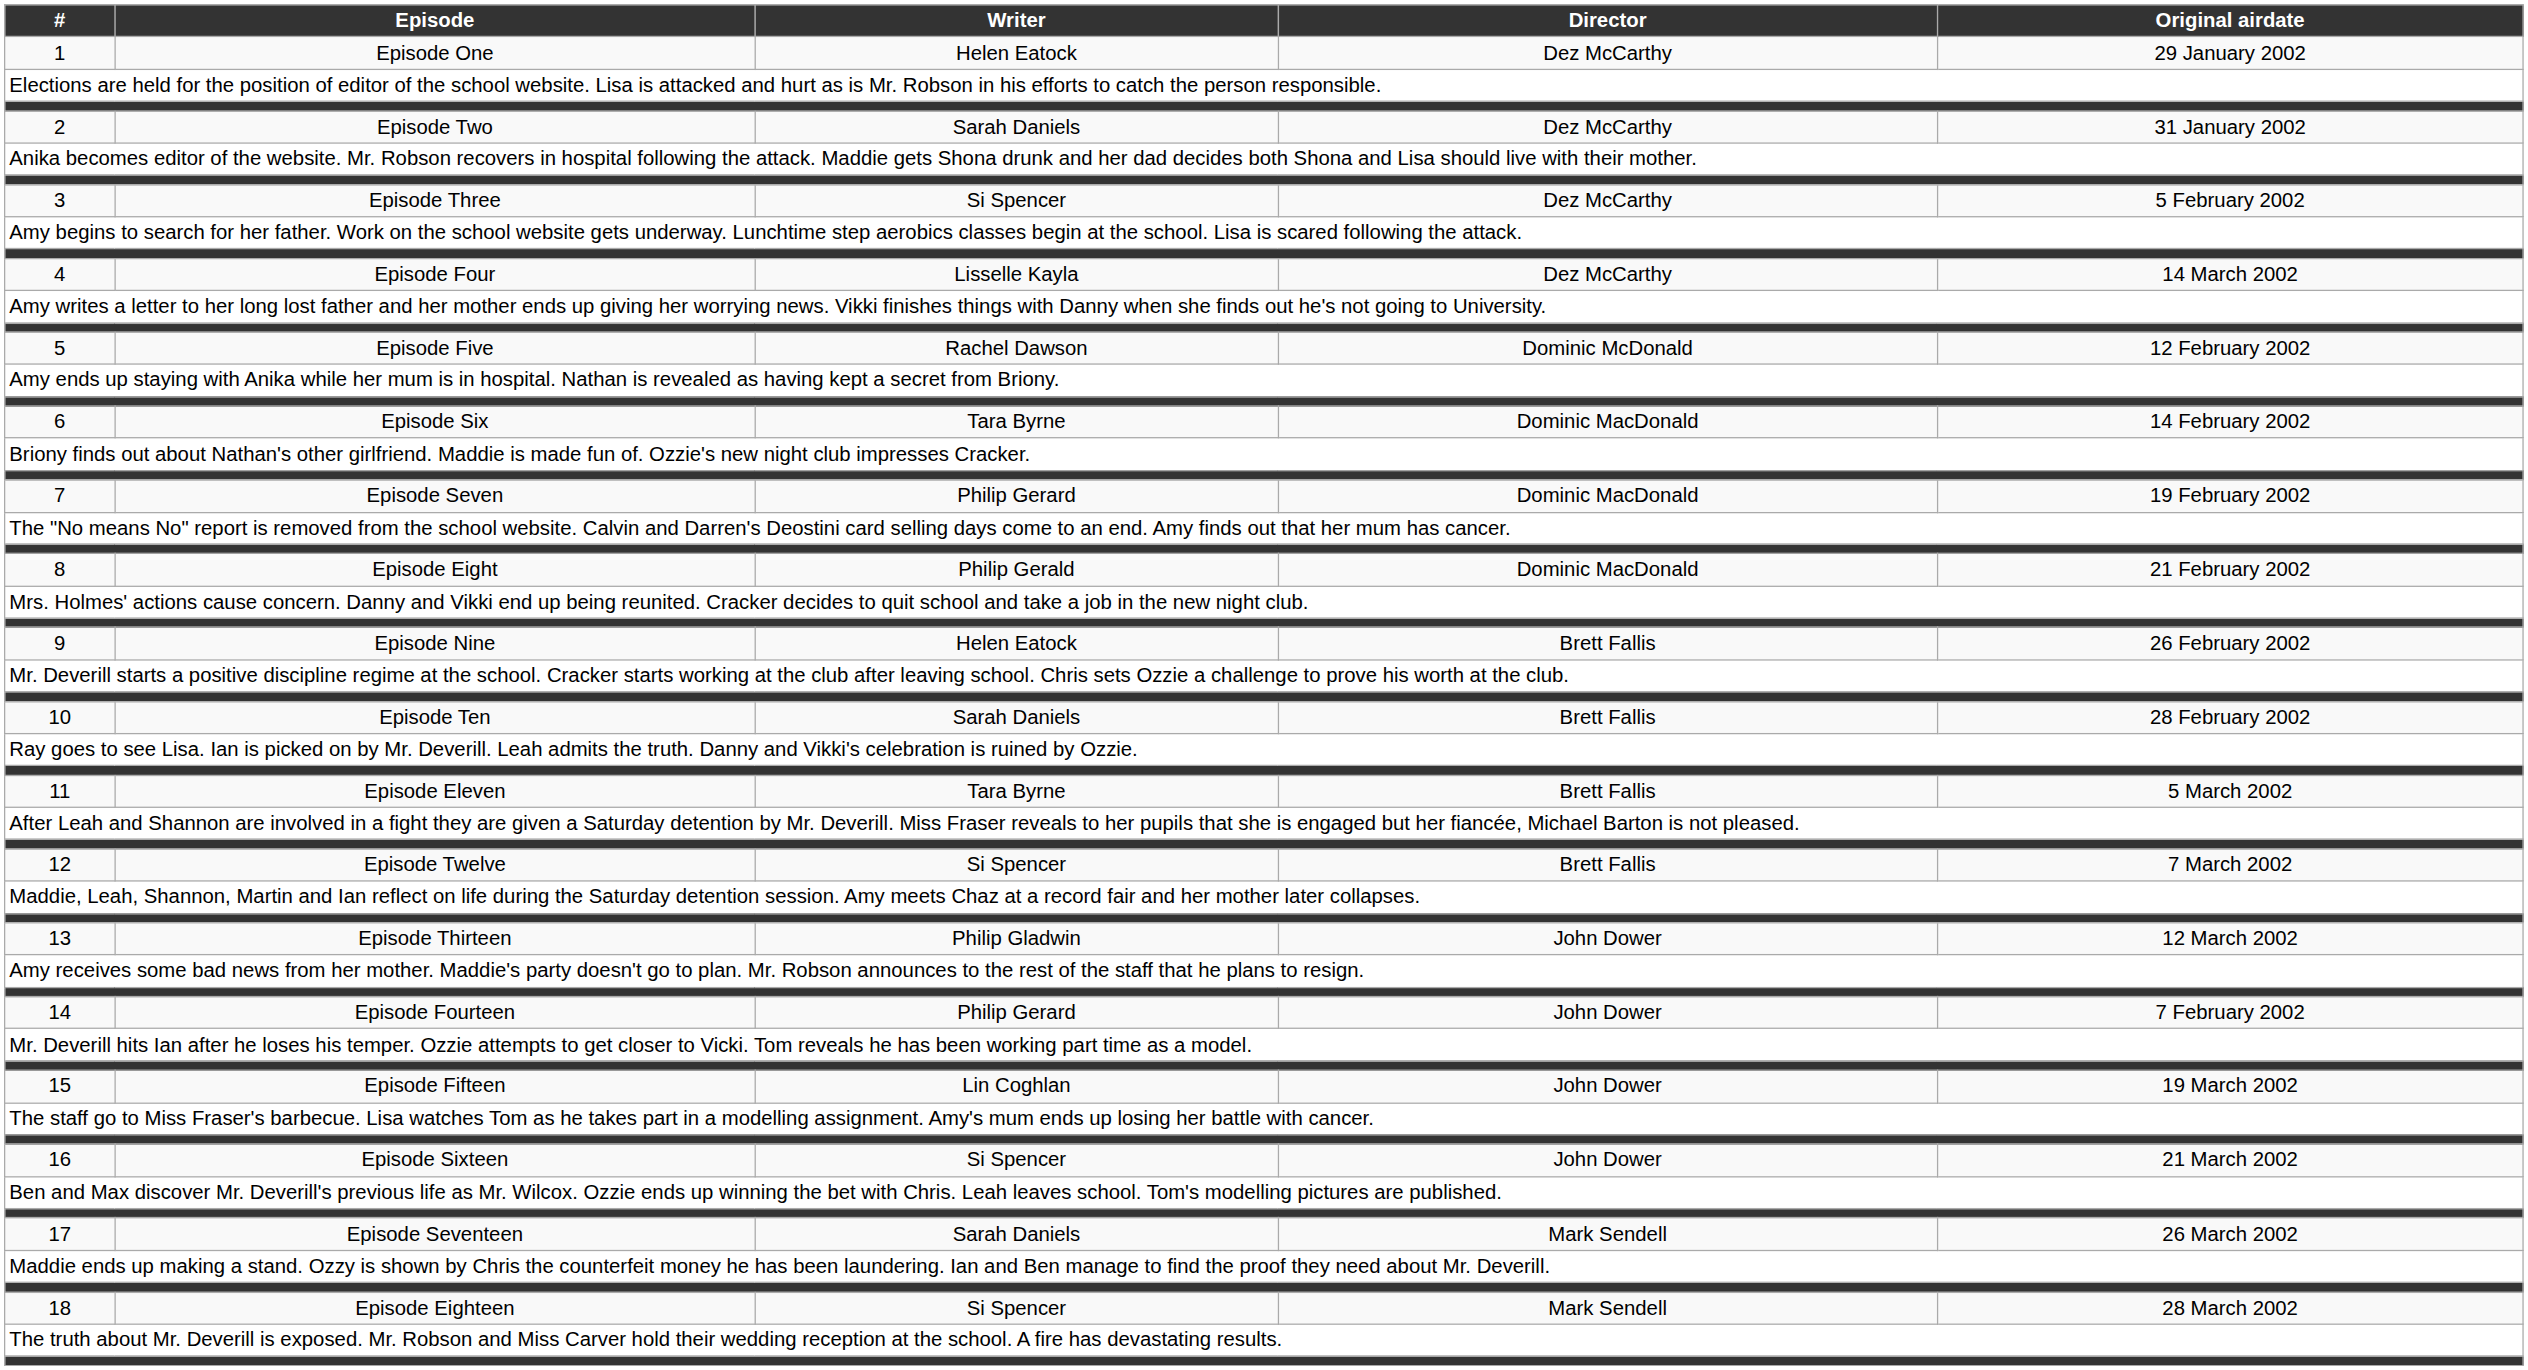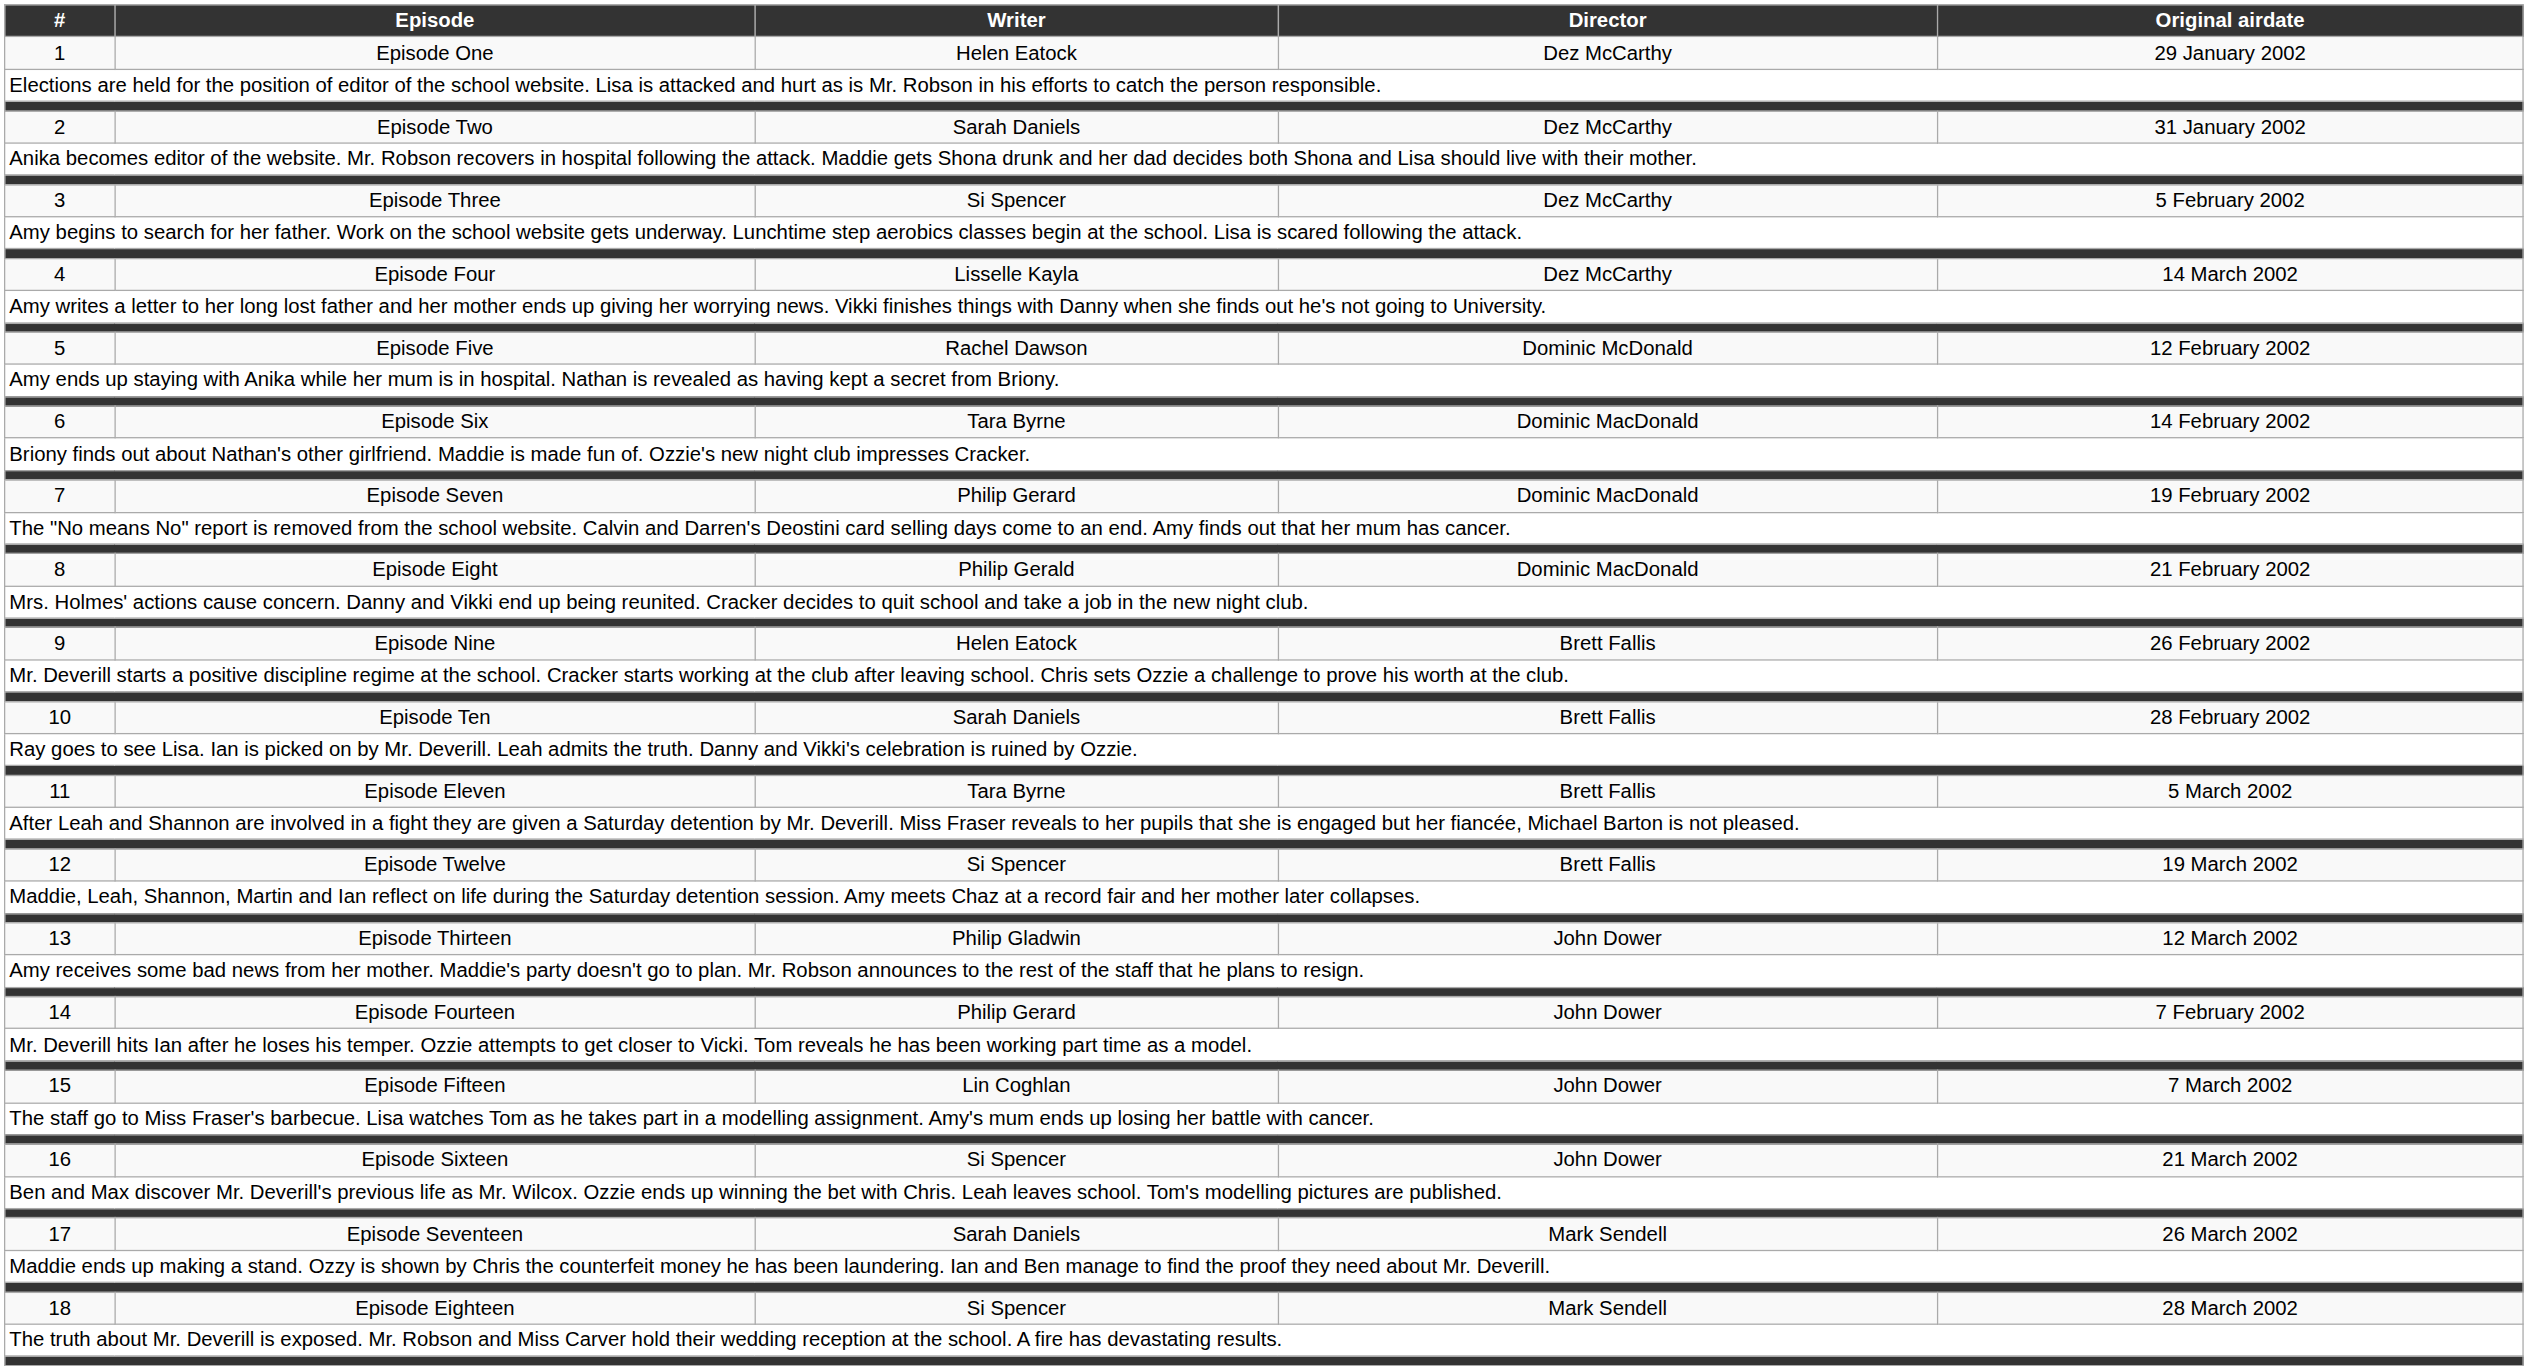 <table class="wikitable" style="width:100%;">
 <tr>
 <th style="background-color: #333333; color:white">#</th>
 <th style="background: #333333; color:white">Episode</th>
 <th style="background: #333333; color:white">Writer</th>
 <th style="background: #333333; color:white">Director</th>
 <th style="background: #333333; color:white">Original airdate</th>
 </tr>
 <tr>
 <td align="center">1</td>
 <td align="center">Episode One</td>
 <td align="center">Helen Eatock</td>
 <td align="center">Dez McCarthy</td>
 <td align="center">29 January 2002</td>
 </tr>
 <tr>
 <td style="background:white" colspan="5">Elections are held for the position of editor of the school website. Lisa is attacked and hurt as is Mr. Robson in his efforts to catch the person responsible.</td>
 </tr>
 <tr style="background:#333333; height:2px">
 <td colspan="5"></td>
 </tr>
 <tr>
 <td align="center">2</td>
 <td align="center">Episode Two</td>
 <td align="center">Sarah Daniels</td>
 <td align="center">Dez McCarthy</td>
 <td align="center">31 January 2002</td>
 </tr>
 <tr>
 <td style="background:white" colspan="5">Anika becomes editor of the website. Mr. Robson recovers in hospital following the attack. Maddie gets Shona drunk and her dad decides both Shona and Lisa should live with their mother.</td>
 </tr>
 <tr style="background:#333333; height:2px">
 <td colspan="5"></td>
 </tr>
 <tr>
 <td align="center">3</td>
 <td align="center">Episode Three</td>
 <td align="center">Si Spencer</td>
 <td align="center">Dez McCarthy</td>
 <td align="center">5 February 2002</td>
 </tr>
 <tr>
 <td style="background:white" colspan="5">Amy begins to search for her father. Work on the school website gets underway. Lunchtime step aerobics classes begin at the school. Lisa is scared following the attack.</td>
 </tr>
 <tr style="background:#333333; height:2px">
 <td colspan="5"></td>
 </tr>
 <tr>
 <td align="center">4</td>
 <td align="center">Episode Four</td>
 <td align="center">Lisselle Kayla</td>
 <td align="center">Dez McCarthy</td>
 <td align="center">14 March 2002</td>
 </tr>
 <tr>
 <td style="background:white" colspan="5">Amy writes a letter to her long lost father and her mother ends up giving her worrying news. Vikki finishes things with Danny when she finds out he's not going to University.</td>
 </tr>
 <tr style="background:#333333; height:2px">
 <td colspan="5"></td>
 </tr>
 <tr>
 <td align="center">5</td>
 <td align="center">Episode Five</td>
 <td align="center">Rachel Dawson</td>
 <td align="center">Dominic McDonald</td>
 <td align="center">12 February 2002</td>
 </tr>
 <tr>
 <td style="background:white" colspan="5">Amy ends up staying with Anika while her mum is in hospital. Nathan is revealed as having kept a secret from Briony.</td>
 </tr>
 <tr style="background:#333333; height:2px">
 <td colspan="5"></td>
 </tr>
 <tr>
 <td align="center">6</td>
 <td align="center">Episode Six</td>
 <td align="center">Tara Byrne</td>
 <td align="center">Dominic MacDonald</td>
 <td align="center">14 February 2002</td>
 </tr>
 <tr>
 <td style="background:white" colspan="5">Briony finds out about Nathan's other girlfriend. Maddie is made fun of. Ozzie's new night club impresses Cracker.</td>
 </tr>
 <tr style="background:#333333; height:2px">
 <td colspan="5"></td>
 </tr>
 <tr>
 <td align="center">7</td>
 <td align="center">Episode Seven</td>
 <td align="center">Philip Gerard</td>
 <td align="center">Dominic MacDonald</td>
 <td align="center">19 February 2002</td>
 </tr>
 <tr>
 <td style="background:white" colspan="5">The "No means No" report is removed from the school website. Calvin and Darren's Deostini card selling days come to an end. Amy finds out that her mum has cancer.</td>
 </tr>
 <tr style="background:#333333; height:2px">
 <td colspan="5"></td>
 </tr>
 <tr>
 <td align="center">8</td>
 <td align="center">Episode Eight</td>
 <td align="center">Philip Gerald</td>
 <td align="center">Dominic MacDonald</td>
 <td align="center">21 February 2002</td>
 </tr>
 <tr>
 <td style="background:white" colspan="5">Mrs. Holmes' actions cause concern. Danny and Vikki end up being reunited. Cracker decides to quit school and take a job in the new night club.</td>
 </tr>
 <tr style="background:#333333; height:2px">
 <td colspan="5"></td>
 </tr>
 <tr>
 <td align="center">9</td>
 <td align="center">Episode Nine</td>
 <td align="center">Helen Eatock</td>
 <td align="center">Brett Fallis</td>
 <td align="center">26 February 2002</td>
 </tr>
 <tr>
 <td style="background:white" colspan="5">Mr. Deverill starts a positive discipline regime at the school. Cracker starts working at the club after leaving school. Chris sets Ozzie a challenge to prove his worth at the club.</td>
 </tr>
 <tr style="background:#333333; height:2px">
 <td colspan="5"></td>
 </tr>
 <tr>
 <td align="center">10</td>
 <td align="center">Episode Ten</td>
 <td align="center">Sarah Daniels</td>
 <td align="center">Brett Fallis</td>
 <td align="center">28 February 2002</td>
 </tr>
 <tr>
 <td style="background:white" colspan="5">Ray goes to see Lisa. Ian is picked on by Mr. Deverill. Leah admits the truth. Danny and Vikki's celebration is ruined by Ozzie.</td>
 </tr>
 <tr style="background:#333333; height:2px">
 <td colspan="5"></td>
 </tr>
 <tr>
 <td align="center">11</td>
 <td align="center">Episode Eleven</td>
 <td align="center">Tara Byrne</td>
 <td align="center">Brett Fallis</td>
 <td align="center">5 March 2002</td>
 </tr>
 <tr>
 <td style="background:white" colspan="5">After Leah and Shannon are involved in a fight they are given a Saturday detention by Mr. Deverill. Miss Fraser reveals to her pupils that she is engaged but her fiancée, Michael Barton is not pleased.</td>
 </tr>
 <tr style="background:#333333; height:2px">
 <td colspan="5"></td>
 </tr>
 <tr>
 <td align="center">12</td>
 <td align="center">Episode Twelve</td>
 <td align="center">Si Spencer</td>
 <td align="center">Brett Fallis</td>
-<td align="center">7 March 2002</td>
+<td align="center">19 March 2002</td>
 </tr>
 <tr>
 <td style="background:white" colspan="5">Maddie, Leah, Shannon, Martin and Ian reflect on life during the Saturday detention session. Amy meets Chaz at a record fair and her mother later collapses.</td>
 </tr>
 <tr style="background:#333333; height:2px">
 <td colspan="5"></td>
 </tr>
 <tr>
 <td align="center">13</td>
 <td align="center">Episode Thirteen</td>
 <td align="center">Philip Gladwin</td>
 <td align="center">John Dower</td>
 <td align="center">12 March 2002</td>
 </tr>
 <tr>
 <td style="background:white" colspan="5">Amy receives some bad news from her mother. Maddie's party doesn't go to plan. Mr. Robson announces to the rest of the staff that he plans to resign.</td>
 </tr>
 <tr style="background:#333333; height:2px">
 <td colspan="5"></td>
 </tr>
 <tr>
 <td align="center">14</td>
 <td align="center">Episode Fourteen</td>
 <td align="center">Philip Gerard</td>
 <td align="center">John Dower</td>
 <td align="center">7 February 2002</td>
 </tr>
 <tr>
 <td style="background:white" colspan="5">Mr. Deverill hits Ian after he loses his temper. Ozzie attempts to get closer to Vicki. Tom reveals he has been working part time as a model.</td>
 </tr>
 <tr style="background:#333333; height:2px">
 <td colspan="5"></td>
 </tr>
 <tr>
 <td align="center">15</td>
 <td align="center">Episode Fifteen</td>
 <td align="center">Lin Coghlan</td>
 <td align="center">John Dower</td>
-<td align="center">19 March 2002</td>
+<td align="center">7 March 2002</td>
 </tr>
 <tr>
 <td style="background:white" colspan="5">The staff go to Miss Fraser's barbecue. Lisa watches Tom as he takes part in a modelling assignment. Amy's mum ends up losing her battle with cancer.</td>
 </tr>
 <tr style="background:#333333; height:2px">
 <td colspan="5"></td>
 </tr>
 <tr>
 <td align="center">16</td>
 <td align="center">Episode Sixteen</td>
 <td align="center">Si Spencer</td>
 <td align="center">John Dower</td>
 <td align="center">21 March 2002</td>
 </tr>
 <tr>
 <td style="background:white" colspan="5">Ben and Max discover Mr. Deverill's previous life as Mr. Wilcox. Ozzie ends up winning the bet with Chris. Leah leaves school. Tom's modelling pictures are published.</td>
 </tr>
 <tr style="background:#333333; height:2px">
 <td colspan="5"></td>
 </tr>
 <tr>
 <td align="center">17</td>
 <td align="center">Episode Seventeen</td>
 <td align="center">Sarah Daniels</td>
 <td align="center">Mark Sendell</td>
 <td align="center">26 March 2002</td>
 </tr>
 <tr>
 <td style="background:white" colspan="5">Maddie ends up making a stand. Ozzy is shown by Chris the counterfeit money he has been laundering. Ian and Ben manage to find the proof they need about Mr. Deverill.</td>
 </tr>
 <tr style="background:#333333; height:2px">
 <td colspan="5"></td>
 </tr>
 <tr>
 <td align="center">18</td>
 <td align="center">Episode Eighteen</td>
 <td align="center">Si Spencer</td>
 <td align="center">Mark Sendell</td>
 <td align="center">28 March 2002</td>
 </tr>
 <tr>
 <td style="background:white" colspan="5">The truth about Mr. Deverill is exposed. Mr. Robson and Miss Carver hold their wedding reception at the school. A fire has devastating results.</td>
 </tr>
 <tr style="background:#333333; height:2px">
 <td colspan="5"></td>
 </tr>
 <tr>
 </tr>
 </table>
